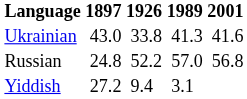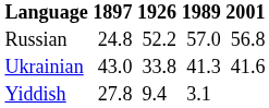 <table>
 <tr>
 <th>Language</th>
 <th>1897</th>
 <th>1926</th>
 <th>1989</th>
 <th>2001</th>
 </tr>
 <tr>
+<td>Russian</td>
+<td> 24.8</td>
+<td> 52.2</td>
+<td> 57.0</td>
+<td> 56.8</td>
+</tr>
+<tr>
 <td><a href='#'>Ukrainian</a></td>
 <td> 43.0</td>
 <td> 33.8</td>
 <td> 41.3</td>
 <td> 41.6</td>
 </tr>
 <tr>
-<td>Russian</td>
-<td> 24.8</td>
-<td> 52.2</td>
-<td> 57.0</td>
-<td> 56.8</td>
-</tr>
-<tr>
 <td><a href='#'>Yiddish</a></td>
-<td> 27.2</td>
+<td> 27.8</td>
 <td> 9.4</td>
 <td> 3.1</td>
 <td></td>
 </tr>
 </table>
